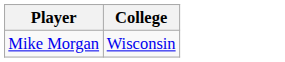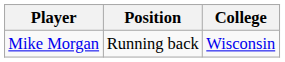 <table class="wikitable">
 <tr>
 <th>Player</th>
+<th>Position</th>
 <th>College</th>
 </tr>
 <tr>
 <td><a href='#'>Mike Morgan</a></td>
+<td>Running back</td>
 <td><a href='#'>Wisconsin</a></td>
 </tr>
 </table>
